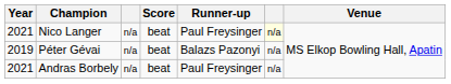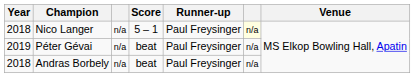 <table class="wikitable sortable">
 <tr>
 <th>Year</th>
 <th>Champion</th>
 <th></th>
 <th>Score</th>
 <th>Runner-up</th>
 <th></th>
 <th>Venue</th>
 </tr>
 <tr>
-<td>2021</td>
+<td>2018</td>
 <td> Nico Langer</td>
 <td align=center><small><span>n/a</span></small></td>
-<td align=center>beat</td>
+<td align=center>5 – 1</td>
 <td> Paul Freysinger</td>
 <td align=center style="background: lightyellow;"><small><span>n/a</span></small></td>
 <td rowspan=3>MS Elkop Bowling Hall, <a href='#'>Apatin</a></td>
 </tr>
 <tr>
 <td>2019</td>
 <td> Péter Gévai</td>
 <td align=center><small><span>n/a</span></small></td>
 <td align=center>beat</td>
-<td> Balazs Pazonyi</td>
+<td> Paul Freysinger</td>
 <td align=center><small><span>n/a</span></small></td>
 </tr>
 <tr>
-<td>2021</td>
+<td>2018</td>
 <td> Andras Borbely</td>
 <td align=center><small><span>n/a</span></small></td>
 <td align=center>beat</td>
 <td> Paul Freysinger</td>
 <td align=center><small><span>n/a</span></small></td>
 </tr>
 </table>
